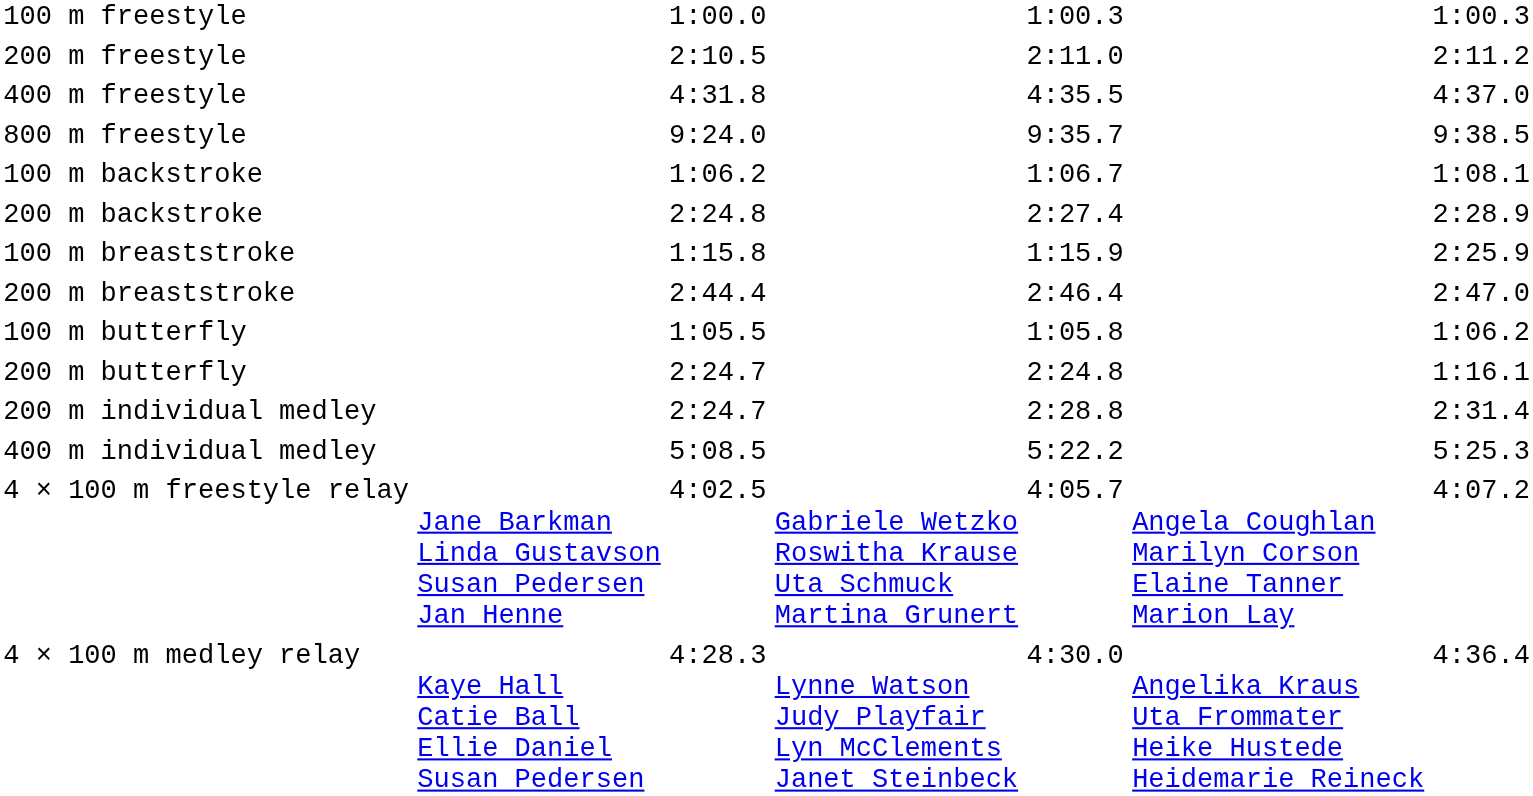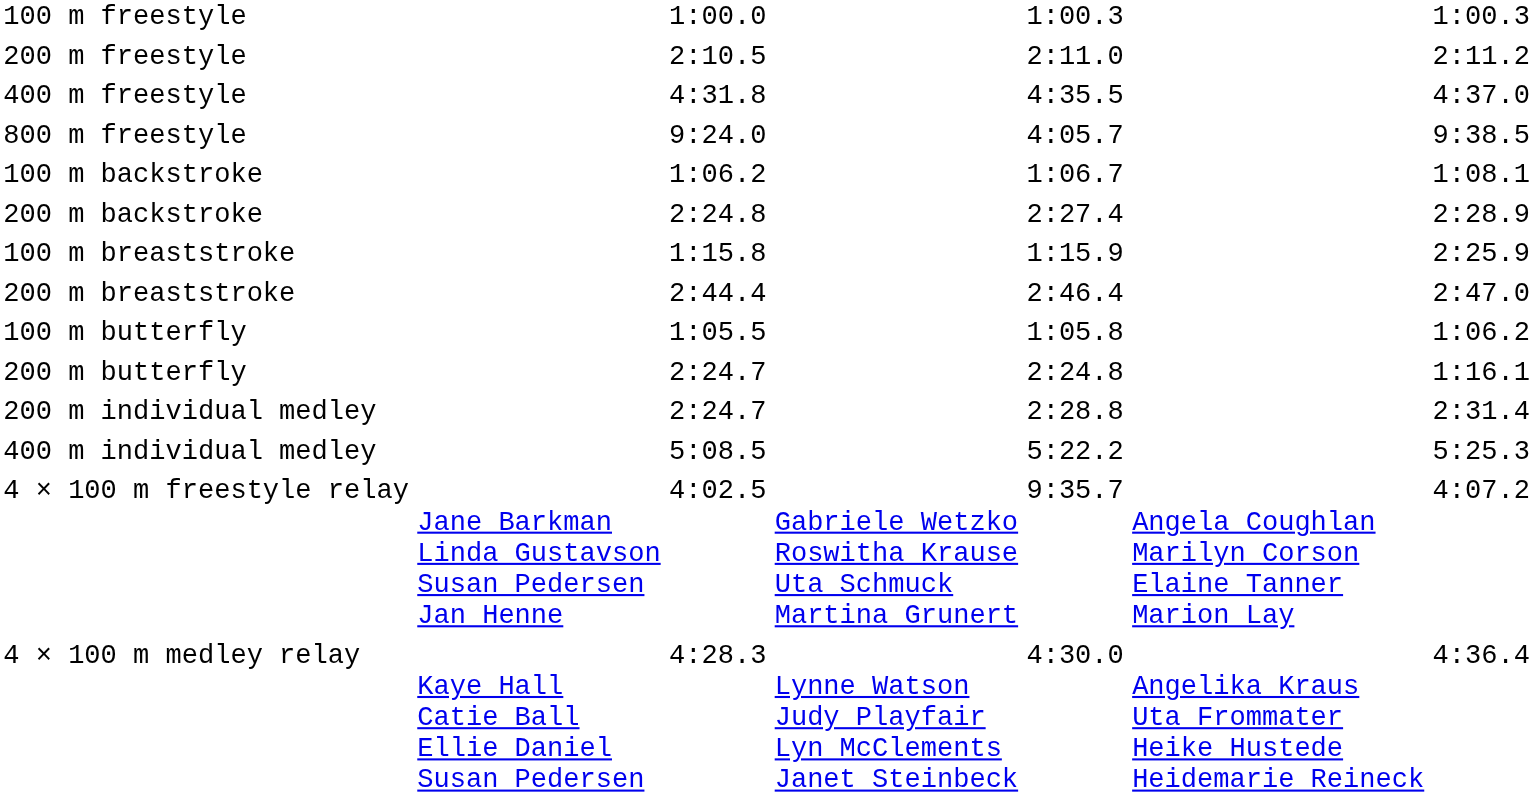 <table>
 <tr>
 <td>100 m freestyle<br></td>
 <td></td>
 <td>1:00.0</td>
 <td></td>
 <td>1:00.3</td>
 <td></td>
 <td>1:00.3</td>
 </tr>
 <tr>
 <td>200 m freestyle<br></td>
 <td></td>
 <td>2:10.5 </td>
 <td></td>
 <td>2:11.0</td>
 <td></td>
 <td>2:11.2</td>
 </tr>
 <tr>
 <td>400 m freestyle<br></td>
 <td></td>
 <td>4:31.8 </td>
 <td></td>
 <td>4:35.5</td>
 <td></td>
 <td>4:37.0</td>
 </tr>
 <tr>
 <td>800 m freestyle<br></td>
 <td></td>
 <td>9:24.0 </td>
 <td></td>
-<td>9:35.7</td>
+<td>4:05.7</td>
 <td></td>
 <td>9:38.5</td>
 </tr>
 <tr>
 <td>100 m backstroke<br></td>
 <td></td>
 <td>1:06.2 </td>
 <td></td>
 <td>1:06.7</td>
 <td></td>
 <td>1:08.1</td>
 </tr>
 <tr>
 <td>200 m backstroke<br></td>
 <td></td>
 <td>2:24.8 </td>
 <td></td>
 <td>2:27.4</td>
 <td></td>
 <td>2:28.9</td>
 </tr>
 <tr>
 <td>100 m breaststroke<br></td>
 <td></td>
 <td>1:15.8 </td>
 <td></td>
 <td>1:15.9</td>
 <td></td>
 <td>2:25.9</td>
 </tr>
 <tr>
 <td>200 m breaststroke<br></td>
 <td></td>
 <td>2:44.4 </td>
 <td></td>
 <td>2:46.4</td>
 <td></td>
 <td>2:47.0</td>
 </tr>
 <tr>
 <td>100 m butterfly<br></td>
 <td></td>
 <td>1:05.5</td>
 <td></td>
 <td>1:05.8</td>
 <td></td>
 <td>1:06.2</td>
 </tr>
 <tr>
 <td>200 m butterfly<br></td>
 <td></td>
 <td>2:24.7 </td>
 <td></td>
 <td>2:24.8</td>
 <td></td>
 <td>1:16.1</td>
 </tr>
 <tr>
 <td>200 m individual medley<br></td>
 <td></td>
 <td>2:24.7 </td>
 <td></td>
 <td>2:28.8</td>
 <td></td>
 <td>2:31.4</td>
 </tr>
 <tr>
 <td>400 m individual medley<br></td>
 <td></td>
 <td>5:08.5 </td>
 <td></td>
 <td>5:22.2</td>
 <td></td>
 <td>5:25.3</td>
 </tr>
 <tr valign="top">
 <td>4 × 100 m freestyle relay<br></td>
 <td><br><a href='#'>Jane Barkman</a><br><a href='#'>Linda Gustavson</a><br><a href='#'>Susan Pedersen</a><br><a href='#'>Jan Henne</a></td>
 <td>4:02.5 </td>
 <td><br><a href='#'>Gabriele Wetzko</a><br><a href='#'>Roswitha Krause</a><br><a href='#'>Uta Schmuck</a><br><a href='#'>Martina Grunert</a></td>
-<td>4:05.7</td>
+<td>9:35.7</td>
 <td><br><a href='#'>Angela Coughlan</a><br><a href='#'>Marilyn Corson</a><br><a href='#'>Elaine Tanner</a><br><a href='#'>Marion Lay</a></td>
 <td>4:07.2</td>
 </tr>
 <tr valign="top">
 <td>4 × 100 m medley relay<br></td>
 <td><br><a href='#'>Kaye Hall</a><br><a href='#'>Catie Ball</a><br><a href='#'>Ellie Daniel</a><br><a href='#'>Susan Pedersen</a></td>
 <td>4:28.3 </td>
 <td><br><a href='#'>Lynne Watson</a><br><a href='#'>Judy Playfair</a><br><a href='#'>Lyn McClements</a><br><a href='#'>Janet Steinbeck</a></td>
 <td>4:30.0</td>
 <td><br><a href='#'>Angelika Kraus</a><br><a href='#'>Uta Frommater</a><br><a href='#'>Heike Hustede</a><br><a href='#'>Heidemarie Reineck</a></td>
 <td>4:36.4</td>
 </tr>
 </table>
